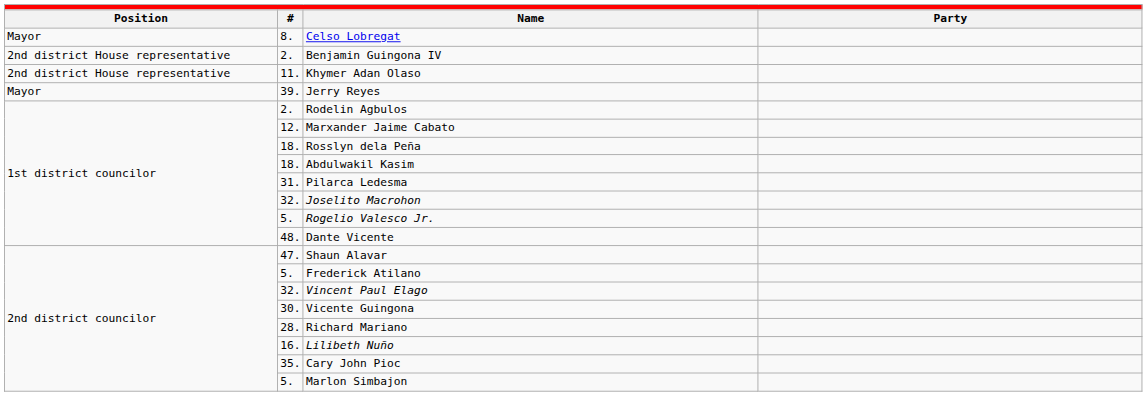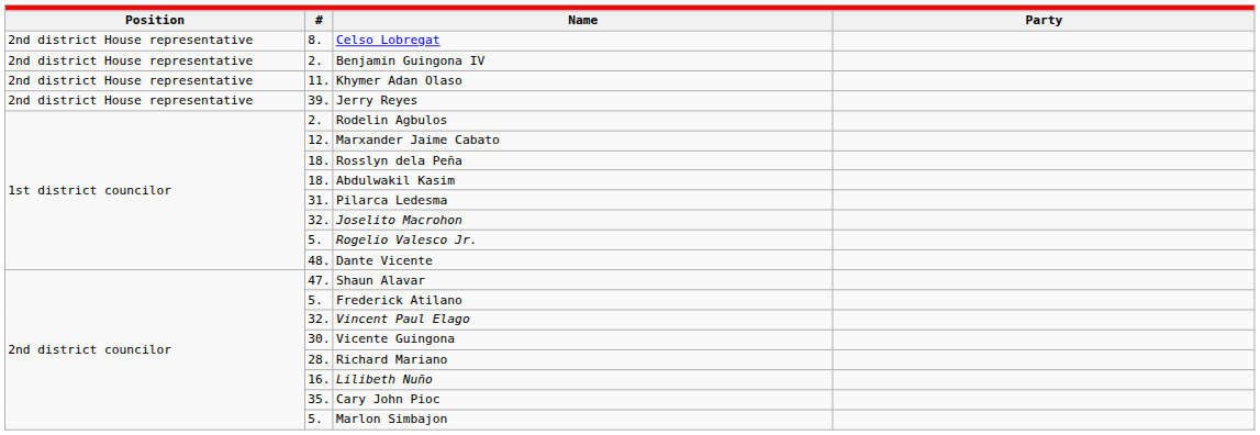 <table class=wikitable style="font-size:95%" width=99%>
 <tr>
 <td colspan="5" bgcolor=#FF0000></td>
 </tr>
 <tr>
 <th width=24%>Position</th>
 <th width=1%>#</th>
 <th width=40%>Name</th>
 <th colspan=2>Party</th>
 </tr>
 <tr>
-<td>Mayor</td>
+<td>2nd district House representative</td>
 <td>8.</td>
 <td><a href='#'>Celso Lobregat</a></td>
 <td></td>
 </tr>
 <tr>
 <td>2nd district House representative</td>
 <td>2.</td>
 <td>Benjamin Guingona IV</td>
 <td></td>
 </tr>
 <tr>
 <td>2nd district House representative</td>
 <td>11.</td>
 <td>Khymer Adan Olaso</td>
 <td></td>
 </tr>
 <tr>
-<td>Mayor</td>
+<td>2nd district House representative</td>
 <td>39.</td>
 <td>Jerry Reyes</td>
 <td></td>
 </tr>
 <tr>
 <td rowspan="8">1st district councilor</td>
 <td>2.</td>
 <td>Rodelin Agbulos</td>
 <td></td>
 </tr>
 <tr>
 <td>12.</td>
 <td>Marxander Jaime Cabato</td>
 <td></td>
 </tr>
 <tr>
 <td>18.</td>
 <td>Rosslyn dela Peña</td>
 <td></td>
 </tr>
 <tr>
 <td>18.</td>
 <td>Abdulwakil Kasim</td>
 <td></td>
 </tr>
 <tr>
 <td>31.</td>
 <td>Pilarca Ledesma</td>
 <td></td>
 </tr>
 <tr>
 <td>32.</td>
 <td><em>Joselito Macrohon</em></td>
 <td></td>
 </tr>
 <tr>
 <td>5.</td>
 <td><em>Rogelio Valesco Jr.</em></td>
 <td></td>
 </tr>
 <tr>
 <td>48.</td>
 <td>Dante Vicente</td>
 <td></td>
 </tr>
 <tr>
 <td rowspan="8">2nd district councilor</td>
 <td>47.</td>
 <td>Shaun Alavar</td>
 <td></td>
 </tr>
 <tr>
 <td>5.</td>
 <td>Frederick Atilano</td>
 <td></td>
 </tr>
 <tr>
 <td>32.</td>
 <td><em>Vincent Paul Elago</em></td>
 <td></td>
 </tr>
 <tr>
 <td>30.</td>
 <td>Vicente Guingona</td>
 <td></td>
 </tr>
 <tr>
 <td>28.</td>
 <td>Richard Mariano</td>
 <td></td>
 </tr>
 <tr>
 <td>16.</td>
 <td><em>Lilibeth Nuño</em></td>
 <td></td>
 </tr>
 <tr>
 <td>35.</td>
 <td>Cary John Pioc</td>
 <td></td>
 </tr>
 <tr>
 <td>5.</td>
 <td>Marlon Simbajon</td>
 <td></td>
 </tr>
 </table>
